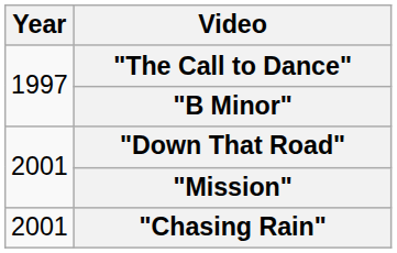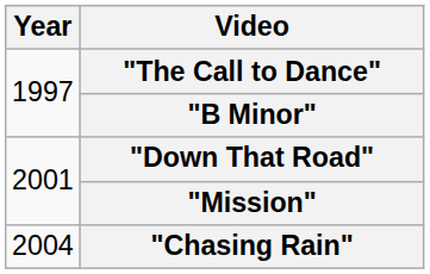 <table class="wikitable plainrowheaders">
 <tr>
 <th>Year</th>
 <th style="width:12em;">Video</th>
 </tr>
 <tr>
 <td rowspan="2">1997</td>
 <th scope="row">"The Call to Dance"</th>
 </tr>
 <tr>
 <th scope="row">"B Minor"</th>
 </tr>
 <tr>
 <td rowspan="2">2001</td>
 <th scope="row">"Down That Road"</th>
 </tr>
 <tr>
 <th scope="row">"Mission"</th>
 </tr>
 <tr>
-<td>2001</td>
+<td>2004</td>
 <th scope="row">"Chasing Rain"</th>
 </tr>
 </table>
